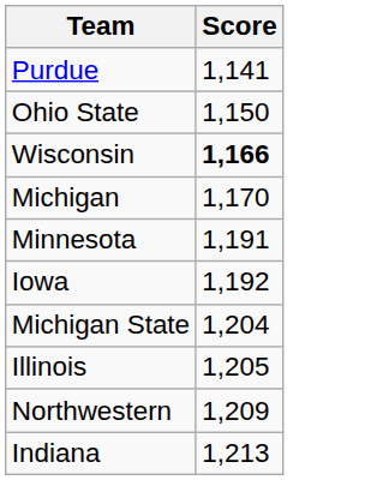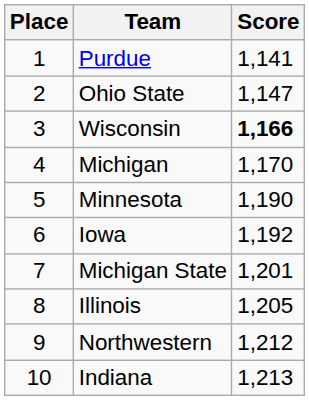 <table class=wikitable>
 <tr>
+<th>Place</th>
 <th>Team</th>
 <th>Score</th>
 </tr>
 <tr>
+<td align=center>1</td>
 <td><a href='#'>Purdue</a></td>
 <td>1,141</td>
 </tr>
 <tr>
+<td align=center>2</td>
 <td>Ohio State</td>
-<td>1,150</td>
+<td>1,147</td>
 </tr>
 <tr>
+<td align=center>3</td>
 <td>Wisconsin</td>
 <td><strong>1,166</strong></td>
 </tr>
 <tr>
+<td align=center>4</td>
 <td>Michigan</td>
 <td>1,170</td>
 </tr>
 <tr>
+<td align=center>5</td>
 <td>Minnesota</td>
-<td>1,191</td>
+<td>1,190</td>
 </tr>
 <tr>
+<td align=center>6</td>
 <td>Iowa</td>
 <td>1,192</td>
 </tr>
 <tr>
+<td align=center>7</td>
 <td>Michigan State</td>
-<td>1,204</td>
+<td>1,201</td>
 </tr>
 <tr>
+<td align=center>8</td>
 <td>Illinois</td>
 <td>1,205</td>
 </tr>
 <tr>
+<td align=center>9</td>
 <td>Northwestern</td>
-<td>1,209</td>
+<td>1,212</td>
 </tr>
 <tr>
+<td align=center>10</td>
 <td>Indiana</td>
 <td>1,213</td>
 </tr>
 </table>
